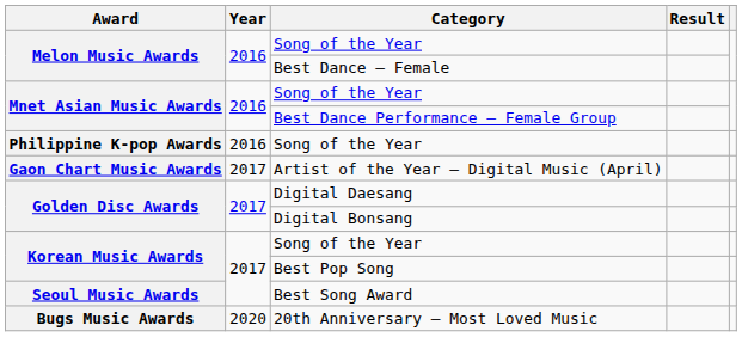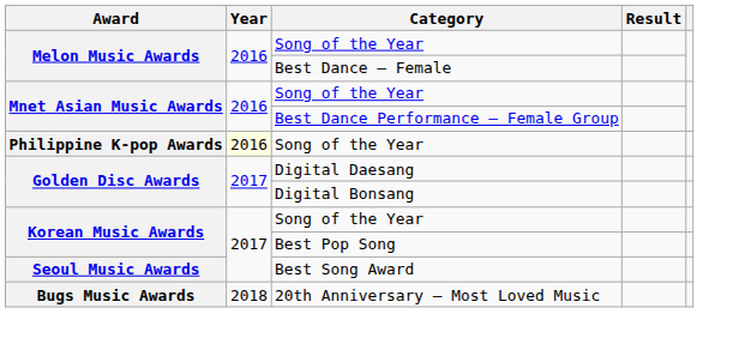 <table class="wikitable plainrowheaders">
 <tr>
 <th>Award</th>
 <th>Year</th>
 <th>Category</th>
 <th>Result</th>
 <th></th>
 </tr>
 <tr>
 <th rowspan="2" scope="row"><a href='#'>Melon Music Awards</a></th>
 <td rowspan="2"><a href='#'>2016</a></td>
 <td><a href='#'>Song of the Year</a></td>
 <td></td>
 <td rowspan="2" style="text-align:center"></td>
 </tr>
 <tr>
 <td>Best Dance – Female</td>
 <td></td>
 </tr>
 <tr>
 <th rowspan="2" scope="row"><a href='#'>Mnet Asian Music Awards</a></th>
 <td rowspan="2"><a href='#'>2016</a></td>
 <td><a href='#'>Song of the Year</a></td>
 <td></td>
 <td rowspan="2" style="text-align:center"></td>
 </tr>
 <tr>
 <td><a href='#'>Best Dance Performance – Female Group</a></td>
 <td></td>
 </tr>
 <tr>
 <th scope="row">Philippine K-pop Awards</th>
-<td>2016</td>
+<td style="background: lightyellow;">2016</td>
 <td>Song of the Year</td>
-<td></td>
-<td style="text-align:center "></td>
-</tr>
-<tr>
-<th scope="row"><a href='#'>Gaon Chart Music Awards</a></th>
-<td>2017</td>
-<td>Artist of the Year – Digital Music (April)</td>
 <td></td>
 <td style="text-align:center "></td>
 </tr>
 <tr>
 <th rowspan="2" scope="row"><a href='#'>Golden Disc Awards</a></th>
 <td rowspan="2"><a href='#'>2017</a></td>
 <td>Digital Daesang</td>
 <td></td>
 <td style="text-align:center "></td>
 </tr>
 <tr>
 <td>Digital Bonsang</td>
 <td></td>
 <td></td>
 </tr>
 <tr>
 <th rowspan="2" scope="row"><a href='#'>Korean Music Awards</a></th>
 <td rowspan="3">2017</td>
 <td>Song of the Year</td>
 <td></td>
 <td style="text-align:center "></td>
 </tr>
 <tr>
 <td>Best Pop Song</td>
 <td></td>
 <td style="text-align:center "></td>
 </tr>
 <tr>
 <th scope="row"><a href='#'>Seoul Music Awards</a></th>
 <td>Best Song Award</td>
 <td></td>
 <td style="text-align:center "></td>
 </tr>
 <tr>
 <th scope="row">Bugs Music Awards</th>
-<td>2020</td>
+<td>2018</td>
 <td>20th Anniversary – Most Loved Music</td>
 <td></td>
 <td style="text-align:center "></td>
 </tr>
 </table>
